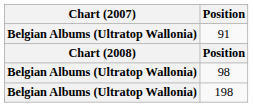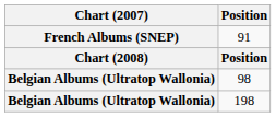 <table class="wikitable plainrowheaders" style="text-align:center">
 <tr>
 <th scope="col">Chart (2007)</th>
 <th scope="col">Position</th>
 </tr>
 <tr>
-<th scope="row">Belgian Albums (Ultratop Wallonia)</th>
+<th scope="row">French Albums (SNEP)</th>
 <td>91</td>
 </tr>
 <tr>
 <th scope="col">Chart (2008)</th>
 <th scope="col">Position</th>
 </tr>
 <tr>
 <th scope="row">Belgian Albums (Ultratop Wallonia)</th>
 <td>98</td>
 </tr>
 <tr>
 <th scope="row">Belgian Albums (Ultratop Wallonia)</th>
 <td>198</td>
 </tr>
 </table>
